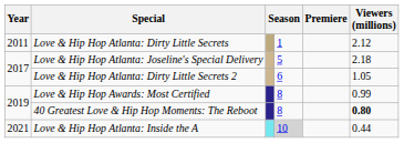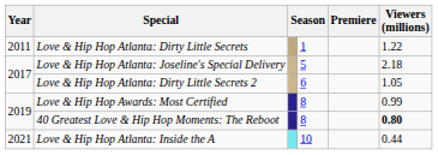 <table class="wikitable sortable plainrowheaders" style="margin:auto;">
 <tr>
 <th scope="col">Year</th>
 <th scope="col">Special</th>
 <th scope="col" colspan="2">Season</th>
 <th scope="col">Premiere</th>
 <th scope="col">Viewers<br>(millions)</th>
 </tr>
 <tr>
 <td>2011</td>
 <td><em>Love & Hip Hop Atlanta: Dirty Little Secrets</em></td>
 <th scope="row" style="background:#bda97e; color: #000000;"></th>
 <td><a href='#'>1</a></td>
 <td></td>
-<td>2.12</td>
+<td>1.22</td>
 </tr>
 <tr>
 <td rowspan="2">2017</td>
 <td><em>Love & Hip Hop Atlanta: Joseline's Special Delivery</em></td>
 <th scope="row" style="background:#ccb68f; color: #000000;"></th>
 <td><a href='#'>5</a></td>
 <td></td>
 <td>2.18</td>
 </tr>
 <tr>
 <td><em>Love & Hip Hop Atlanta: Dirty Little Secrets 2</em></td>
 <th scope="row" style="background:#ccb68f; color: #000000;"></th>
 <td><a href='#'>6</a></td>
 <td></td>
 <td>1.05</td>
 </tr>
 <tr>
 <td rowspan="2">2019</td>
 <td><em>Love & Hip Hop Awards: Most Certified</em></td>
 <th scope="row" style="background:#2a218a; color: #000000;"></th>
 <td><a href='#'>8</a></td>
 <td></td>
 <td>0.99</td>
 </tr>
 <tr>
 <td><em>40 Greatest Love & Hip Hop Moments: The Reboot</em></td>
 <th scope="row" style="background:#2a218a; color: #000000;"></th>
 <td><a href='#'>8</a></td>
 <td></td>
 <td><strong>0.80</strong></td>
 </tr>
 <tr>
 <td>2021</td>
 <td><em>Love & Hip Hop Atlanta: Inside the A</em></td>
 <th scope="row" style="background:#73e7ef; color: #000000;"></th>
-<td style="background: lightgrey;"><a href='#'>10</a></td>
+<td><a href='#'>10</a></td>
 <td></td>
 <td>0.44</td>
 </tr>
 </table>
